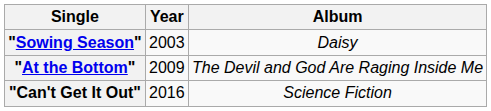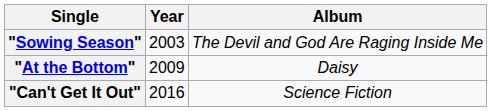 <table class="wikitable plainrowheaders" style="text-align:center;">
 <tr>
 <th scope="col">Single</th>
 <th scope="col">Year</th>
 <th scope="col">Album</th>
 </tr>
 <tr>
 <th scope="row">"<a href='#'>Sowing Season</a>"</th>
 <td>2003</td>
-<td><em>Daisy</em></td>
+<td rowspan="1"><em>The Devil and God Are Raging Inside Me</em></td>
 </tr>
 <tr>
 <th scope="row">"<a href='#'>At the Bottom</a>"</th>
 <td>2009</td>
-<td rowspan="1"><em>The Devil and God Are Raging Inside Me</em></td>
+<td><em>Daisy</em></td>
 </tr>
 <tr>
 <th scope="row">"Can't Get It Out"</th>
 <td>2016</td>
 <td><em>Science Fiction</em></td>
 </tr>
 </table>
